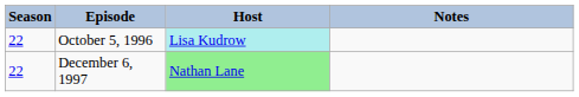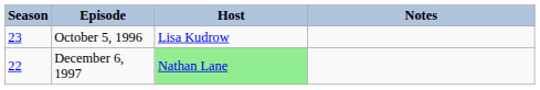 <table class="wikitable" style="width:100%;">
 <tr>
 <th style="background:#B0C4DE;" width="5%">Season</th>
 <th style="background:#B0C4DE;" width="20%">Episode</th>
 <th style="background:#B0C4DE;" width="30%">Host</th>
 <th style="background:#B0C4DE;" width="45%">Notes</th>
 </tr>
 <tr>
-<td><a href='#'>22</a></td>
+<td><a href='#'>23</a></td>
 <td>October 5, 1996</td>
-<td style="background: paleturquoise;"><a href='#'>Lisa Kudrow</a></td>
+<td><a href='#'>Lisa Kudrow</a></td>
 <td></td>
 </tr>
 <tr>
 <td><a href='#'>22</a></td>
 <td>December 6, 1997</td>
 <td style="background: lightgreen;"><a href='#'>Nathan Lane</a></td>
 <td></td>
 </tr>
 </table>
